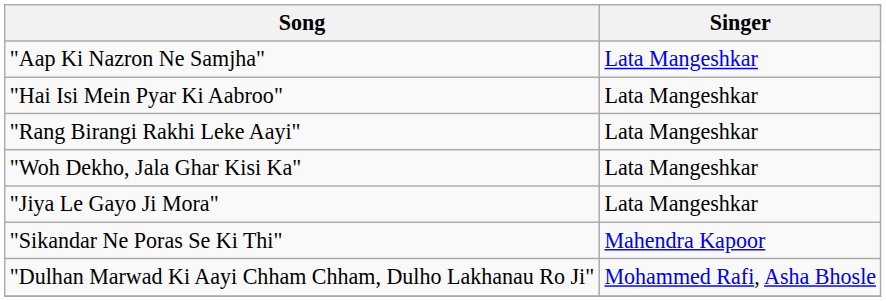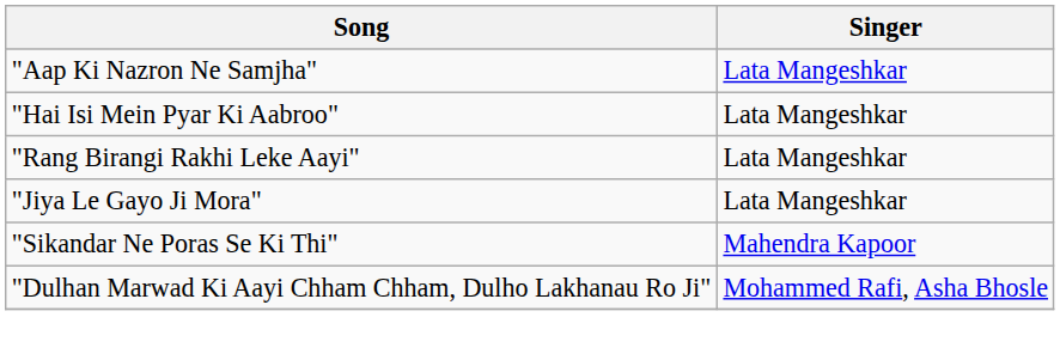 <table class="wikitable" style="font-size:95%;">
 <tr>
 <th>Song</th>
 <th>Singer</th>
 </tr>
 <tr>
 <td>"Aap Ki Nazron Ne Samjha"</td>
 <td><a href='#'>Lata Mangeshkar</a></td>
 </tr>
 <tr>
 <td>"Hai Isi Mein Pyar Ki Aabroo"</td>
 <td>Lata Mangeshkar</td>
 </tr>
 <tr>
 <td>"Rang Birangi Rakhi Leke Aayi"</td>
 <td>Lata Mangeshkar</td>
 </tr>
 <tr>
-<td>"Woh Dekho, Jala Ghar Kisi Ka"</td>
-<td>Lata Mangeshkar</td>
-</tr>
-<tr>
 <td>"Jiya Le Gayo Ji Mora"</td>
 <td>Lata Mangeshkar</td>
 </tr>
 <tr>
 <td>"Sikandar Ne Poras Se Ki Thi"</td>
 <td><a href='#'>Mahendra Kapoor</a></td>
 </tr>
 <tr>
 <td>"Dulhan Marwad Ki Aayi Chham Chham, Dulho Lakhanau Ro Ji"</td>
 <td><a href='#'>Mohammed Rafi</a>, <a href='#'>Asha Bhosle</a></td>
 </tr>
 <tr>
 </tr>
 </table>
